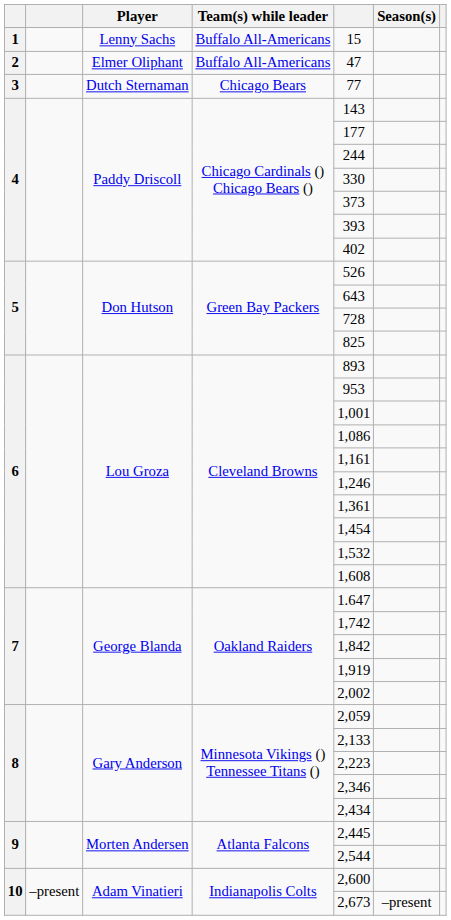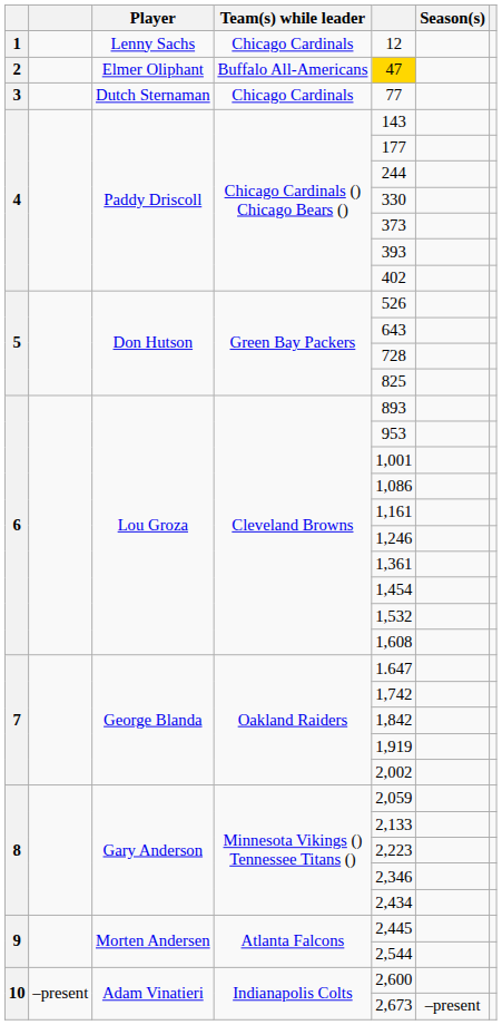 <table class="wikitable" style="text-align:center;">
 <tr>
 <th scope="col"></th>
 <th scope="col"></th>
 <th scope="col">Player</th>
 <th scope="col">Team(s) while leader</th>
 <th scope=col></th>
 <th scope="col">Season(s)</th>
 <th scope="col" class= "unsortable"></th>
 </tr>
 <tr>
 <th scope="row">1</th>
 <td></td>
 <td><a href='#'>Lenny Sachs</a></td>
-<td><a href='#'>Buffalo All-Americans</a></td>
-<td>15</td>
+<td><a href='#'>Chicago Cardinals</a></td>
+<td>12</td>
 <td></td>
 <td></td>
 </tr>
 <tr>
 <th scope="row">2</th>
 <td></td>
 <td><a href='#'>Elmer Oliphant</a></td>
 <td><a href='#'>Buffalo All-Americans</a></td>
-<td>47</td>
+<td style="background: gold;">47</td>
 <td></td>
 <td></td>
 </tr>
 <tr>
 <th scope="row">3</th>
 <td></td>
 <td><a href='#'>Dutch Sternaman</a></td>
-<td><a href='#'>Chicago Bears</a></td>
+<td><a href='#'>Chicago Cardinals</a></td>
 <td>77</td>
 <td></td>
 <td></td>
 </tr>
 <tr>
 <th scope="rowgroup" rowspan="7">4</th>
 <td rowspan="7"></td>
 <td rowspan="7"><a href='#'>Paddy Driscoll</a></td>
 <td rowspan="7"><a href='#'>Chicago Cardinals</a> ()<br><a href='#'>Chicago Bears</a> ()</td>
 <td>143</td>
 <td></td>
 <td></td>
 </tr>
 <tr>
 <td>177</td>
 <td></td>
 <td></td>
 </tr>
 <tr>
 <td>244</td>
 <td></td>
 <td></td>
 </tr>
 <tr>
 <td>330</td>
 <td></td>
 <td></td>
 </tr>
 <tr>
 <td>373</td>
 <td></td>
 <td></td>
 </tr>
 <tr>
 <td>393</td>
 <td></td>
 <td></td>
 </tr>
 <tr>
 <td>402</td>
 <td></td>
 <td></td>
 </tr>
 <tr>
 <th scope="rowgroup" rowspan="4">5</th>
 <td rowspan="4"></td>
 <td rowspan="4"><a href='#'>Don Hutson</a></td>
 <td rowspan="4"><a href='#'>Green Bay Packers</a></td>
 <td>526</td>
 <td></td>
 <td></td>
 </tr>
 <tr>
 <td>643</td>
 <td></td>
 <td></td>
 </tr>
 <tr>
 <td>728</td>
 <td></td>
 <td></td>
 </tr>
 <tr>
 <td>825</td>
 <td></td>
 <td></td>
 </tr>
 <tr>
 <th scope="rowgroup" rowspan="10">6</th>
 <td rowspan="10"></td>
 <td rowspan="10"><a href='#'>Lou Groza</a></td>
 <td rowspan="10"><a href='#'>Cleveland Browns</a></td>
 <td>893</td>
 <td></td>
 <td></td>
 </tr>
 <tr>
 <td>953</td>
 <td></td>
 <td></td>
 </tr>
 <tr>
 <td>1,001</td>
 <td></td>
 <td></td>
 </tr>
 <tr>
 <td>1,086</td>
 <td></td>
 <td></td>
 </tr>
 <tr>
 <td>1,161</td>
 <td></td>
 <td></td>
 </tr>
 <tr>
 <td>1,246</td>
 <td></td>
 <td></td>
 </tr>
 <tr>
 <td>1,361</td>
 <td></td>
 <td></td>
 </tr>
 <tr>
 <td>1,454</td>
 <td></td>
 <td></td>
 </tr>
 <tr>
 <td>1,532</td>
 <td></td>
 <td></td>
 </tr>
 <tr>
 <td>1,608</td>
 <td></td>
 <td></td>
 </tr>
 <tr>
 <th scope="rowgroup" rowspan="5">7</th>
 <td rowspan="5"></td>
 <td rowspan="5"><a href='#'>George Blanda</a></td>
 <td rowspan="5"><a href='#'>Oakland Raiders</a></td>
 <td>1.647</td>
 <td></td>
 <td></td>
 </tr>
 <tr>
 <td>1,742</td>
 <td></td>
 <td></td>
 </tr>
 <tr>
 <td>1,842</td>
 <td></td>
 <td></td>
 </tr>
 <tr>
 <td>1,919</td>
 <td></td>
 <td></td>
 </tr>
 <tr>
 <td>2,002</td>
 <td></td>
 <td></td>
 </tr>
 <tr>
 <th scope="rowgroup" rowspan="5">8</th>
 <td rowspan="5"></td>
 <td rowspan="5"><a href='#'>Gary Anderson</a></td>
 <td rowspan="5"><a href='#'>Minnesota Vikings</a> ()<br> <a href='#'>Tennessee Titans</a> ()</td>
 <td>2,059</td>
 <td></td>
 <td></td>
 </tr>
 <tr>
 <td>2,133</td>
 <td></td>
 <td></td>
 </tr>
 <tr>
 <td>2,223</td>
 <td></td>
 <td></td>
 </tr>
 <tr>
 <td>2,346</td>
 <td></td>
 <td></td>
 </tr>
 <tr>
 <td>2,434</td>
 <td></td>
 <td></td>
 </tr>
 <tr>
 <th scope="rowgroup" rowspan="2">9</th>
 <td rowspan="2"></td>
 <td rowspan="2"><a href='#'>Morten Andersen</a></td>
 <td rowspan="2"><a href='#'>Atlanta Falcons</a></td>
 <td>2,445</td>
 <td></td>
 <td></td>
 </tr>
 <tr>
 <td>2,544</td>
 <td></td>
 <td></td>
 </tr>
 <tr>
 <th scope="rowgroup" rowspan="2">10</th>
 <td rowspan="2">–present</td>
 <td rowspan="2"><a href='#'>Adam Vinatieri</a></td>
 <td rowspan="2"><a href='#'>Indianapolis Colts</a></td>
 <td>2,600</td>
 <td></td>
 <td></td>
 </tr>
 <tr>
 <td>2,673</td>
 <td>–present</td>
 <td></td>
 </tr>
 </table>
